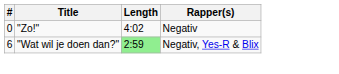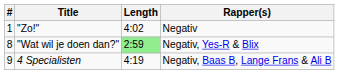 <table class="wikitable">
 <tr>
 <th>#</th>
 <th>Title</th>
 <th>Length</th>
 <th>Rapper(s)</th>
 </tr>
 <tr>
-<td>0</td>
+<td>1</td>
 <td>"Zo!"</td>
 <td>4:02</td>
 <td>Negativ</td>
 </tr>
 <tr>
-<td>6</td>
+<td>8</td>
 <td>"Wat wil je doen dan?"</td>
 <td style="background: lightgreen;">2:59</td>
 <td>Negativ, <a href='#'>Yes-R</a> & <a href='#'>Blix</a></td>
 </tr>
+<tr>
+<td>9</td>
+<td><em>4 Specialisten</em></td>
+<td>4:19</td>
+<td>Negativ, <a href='#'>Baas B</a>, <a href='#'>Lange Frans</a> & <a href='#'>Ali B</a></td>
+</tr>
 </table>
